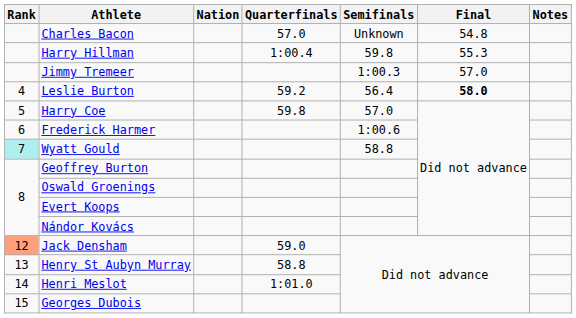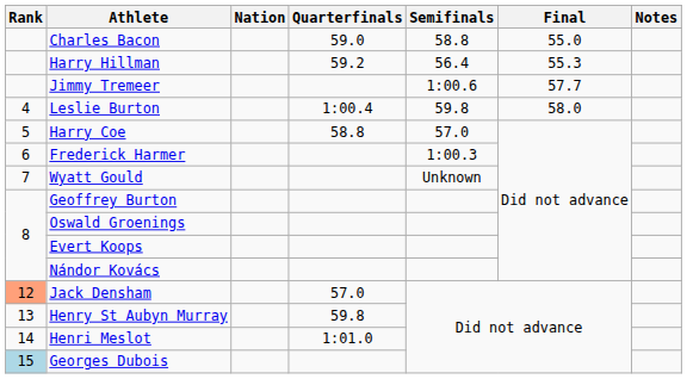 <table class="wikitable sortable" style="text-align:center">
 <tr>
 <th>Rank</th>
 <th>Athlete</th>
 <th>Nation</th>
 <th>Quarterfinals</th>
 <th>Semifinals</th>
 <th>Final</th>
 <th>Notes</th>
 </tr>
 <tr>
 <td></td>
 <td align=left><a href='#'>Charles Bacon</a></td>
 <td align=left></td>
-<td>57.0</td>
-<td data-sort-value=70.0>Unknown</td>
-<td>54.8</td>
+<td>59.0</td>
+<td>58.8</td>
+<td>55.0</td>
 <td></td>
 </tr>
 <tr>
 <td></td>
 <td align=left><a href='#'>Harry Hillman</a></td>
 <td align=left></td>
-<td data-sort-value=60.4>1:00.4</td>
-<td>59.8</td>
+<td>59.2</td>
+<td>56.4</td>
 <td>55.3</td>
 <td></td>
 </tr>
 <tr>
 <td></td>
 <td align=left><a href='#'>Jimmy Tremeer</a></td>
 <td align=left></td>
 <td></td>
-<td data-sort-value=60.3>1:00.3</td>
-<td>57.0</td>
+<td data-sort-value=66.6>1:00.6</td>
+<td>57.7</td>
 <td></td>
 </tr>
 <tr>
 <td>4</td>
 <td align=left><a href='#'>Leslie Burton</a></td>
 <td align=left></td>
-<td>59.2</td>
-<td>56.4</td>
-<td><strong>58.0</strong></td>
+<td data-sort-value=60.4>1:00.4</td>
+<td>59.8</td>
+<td>58.0</td>
 <td></td>
 </tr>
 <tr>
 <td>5</td>
 <td align=left><a href='#'>Harry Coe</a></td>
 <td align=left></td>
-<td>59.8</td>
+<td>58.8</td>
 <td>57.0</td>
 <td rowspan=7 data-sort-value=99.9>Did not advance</td>
 <td></td>
 </tr>
 <tr>
 <td>6</td>
 <td align=left><a href='#'>Frederick Harmer</a></td>
 <td align=left></td>
 <td></td>
-<td data-sort-value=66.6>1:00.6</td>
+<td data-sort-value=60.3>1:00.3</td>
 <td></td>
 </tr>
 <tr>
-<td style="background: paleturquoise;">7</td>
+<td>7</td>
 <td align=left><a href='#'>Wyatt Gould</a></td>
 <td align=left></td>
 <td></td>
-<td>58.8</td>
+<td data-sort-value=70.0>Unknown</td>
 <td></td>
 </tr>
 <tr>
 <td rowspan=4>8</td>
 <td align=left><a href='#'>Geoffrey Burton</a></td>
 <td align=left></td>
 <td></td>
 <td data-sort-value=99.9></td>
 <td></td>
 </tr>
 <tr>
 <td align=left><a href='#'>Oswald Groenings</a></td>
 <td align=left></td>
 <td></td>
 <td data-sort-value=99.9></td>
 <td></td>
 </tr>
 <tr>
 <td align=left><a href='#'>Evert Koops</a></td>
 <td align=left></td>
 <td></td>
 <td data-sort-value=99.9></td>
 <td></td>
 </tr>
 <tr>
 <td align=left><a href='#'>Nándor Kovács</a></td>
 <td align=left></td>
 <td></td>
 <td data-sort-value=99.9></td>
 <td></td>
 </tr>
 <tr>
 <td style="background: lightsalmon;">12</td>
 <td align=left><a href='#'>Jack Densham</a></td>
 <td align=left></td>
-<td>59.0</td>
+<td>57.0</td>
 <td rowspan=4 colspan=2 data-sort-value=99.9>Did not advance</td>
 <td></td>
 </tr>
 <tr>
 <td>13</td>
 <td align=left><a href='#'>Henry St Aubyn Murray</a></td>
 <td align=left></td>
-<td>58.8</td>
+<td>59.8</td>
 <td></td>
 </tr>
 <tr>
 <td>14</td>
 <td align=left><a href='#'>Henri Meslot</a></td>
 <td align=left></td>
 <td data-sort-value=61.0>1:01.0</td>
 <td></td>
 </tr>
 <tr>
-<td>15</td>
+<td style="background: lightblue;">15</td>
 <td align=left><a href='#'>Georges Dubois</a></td>
 <td align=left></td>
 <td data-sort-value=99.9></td>
 <td></td>
 </tr>
 </table>
